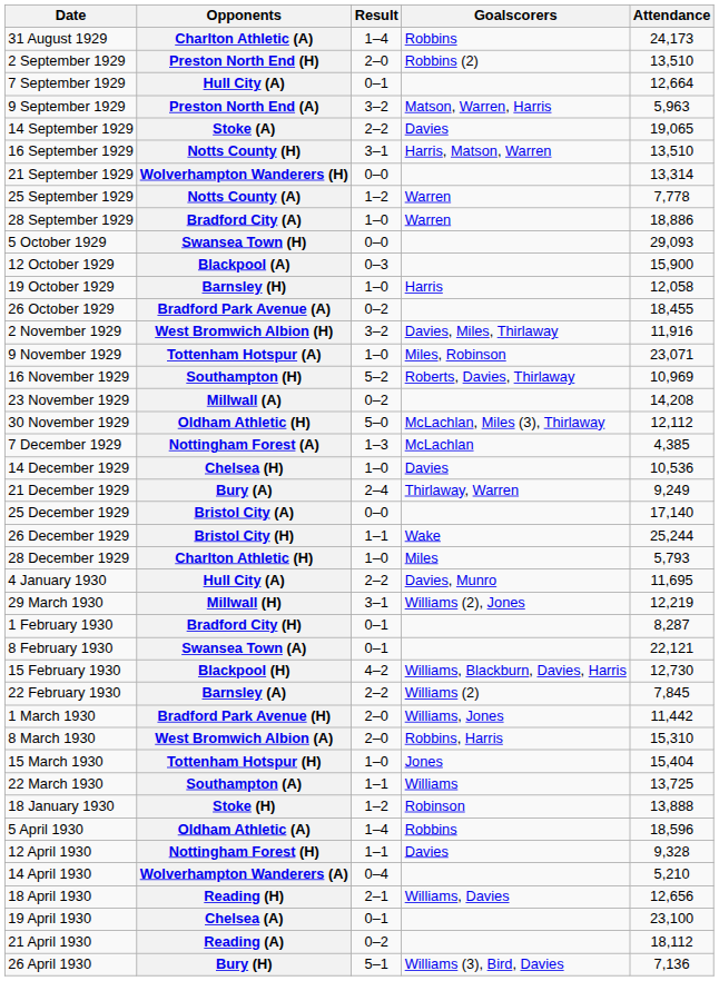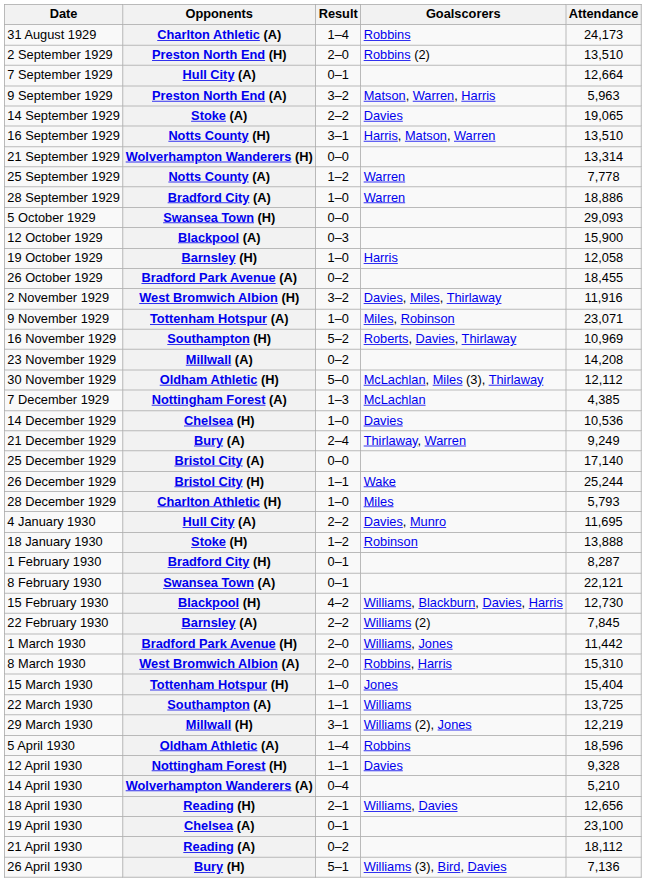 <table class="wikitable plainrowheaders sortable">
 <tr>
 <th scope=col>Date</th>
 <th scope=col>Opponents</th>
 <th scope=col>Result</th>
 <th scope=col class=unsortable>Goalscorers</th>
 <th scope=col>Attendance</th>
 </tr>
 <tr>
 <td>31 August 1929</td>
 <th scope=row><a href='#'>Charlton Athletic</a> (A)</th>
 <td align=center>1–4</td>
 <td><a href='#'>Robbins</a></td>
 <td align=center>24,173</td>
 </tr>
 <tr>
 <td>2 September 1929</td>
 <th scope=row><a href='#'>Preston North End</a> (H)</th>
 <td align=center>2–0</td>
 <td><a href='#'>Robbins</a> (2)</td>
 <td align=center>13,510</td>
 </tr>
 <tr>
 <td>7 September 1929</td>
 <th scope=row><a href='#'>Hull City</a> (A)</th>
 <td align=center>0–1</td>
 <td></td>
 <td align=center>12,664</td>
 </tr>
 <tr>
 <td>9 September 1929</td>
 <th scope=row><a href='#'>Preston North End</a> (A)</th>
 <td align=center>3–2</td>
 <td><a href='#'>Matson</a>, <a href='#'>Warren</a>, <a href='#'>Harris</a></td>
 <td align=center>5,963</td>
 </tr>
 <tr>
 <td>14 September 1929</td>
 <th scope=row><a href='#'>Stoke</a> (A)</th>
 <td align=center>2–2</td>
 <td><a href='#'>Davies</a></td>
 <td align=center>19,065</td>
 </tr>
 <tr>
 <td>16 September 1929</td>
 <th scope=row><a href='#'>Notts County</a> (H)</th>
 <td align=center>3–1</td>
 <td><a href='#'>Harris</a>, <a href='#'>Matson</a>, <a href='#'>Warren</a></td>
 <td align=center>13,510</td>
 </tr>
 <tr>
 <td>21 September 1929</td>
 <th scope=row><a href='#'>Wolverhampton Wanderers</a> (H)</th>
 <td align=center>0–0</td>
 <td></td>
 <td align=center>13,314</td>
 </tr>
 <tr>
 <td>25 September 1929</td>
 <th scope=row><a href='#'>Notts County</a> (A)</th>
 <td align=center>1–2</td>
 <td><a href='#'>Warren</a></td>
 <td align=center>7,778</td>
 </tr>
 <tr>
 <td>28 September 1929</td>
 <th scope=row><a href='#'>Bradford City</a> (A)</th>
 <td align=center>1–0</td>
 <td><a href='#'>Warren</a></td>
 <td align=center>18,886</td>
 </tr>
 <tr>
 <td>5 October 1929</td>
 <th scope=row><a href='#'>Swansea Town</a> (H)</th>
 <td align=center>0–0</td>
 <td></td>
 <td align=center>29,093</td>
 </tr>
 <tr>
 <td>12 October 1929</td>
 <th scope=row><a href='#'>Blackpool</a> (A)</th>
 <td align=center>0–3</td>
 <td></td>
 <td align=center>15,900</td>
 </tr>
 <tr>
 <td>19 October 1929</td>
 <th scope=row><a href='#'>Barnsley</a> (H)</th>
 <td align=center>1–0</td>
 <td><a href='#'>Harris</a></td>
 <td align=center>12,058</td>
 </tr>
 <tr>
 <td>26 October 1929</td>
 <th scope=row><a href='#'>Bradford Park Avenue</a> (A)</th>
 <td align=center>0–2</td>
 <td></td>
 <td align=center>18,455</td>
 </tr>
 <tr>
 <td>2 November 1929</td>
 <th scope=row><a href='#'>West Bromwich Albion</a> (H)</th>
 <td align=center>3–2</td>
 <td><a href='#'>Davies</a>, <a href='#'>Miles</a>, <a href='#'>Thirlaway</a></td>
 <td align=center>11,916</td>
 </tr>
 <tr>
 <td>9 November 1929</td>
 <th scope=row><a href='#'>Tottenham Hotspur</a> (A)</th>
 <td align=center>1–0</td>
 <td><a href='#'>Miles</a>, <a href='#'>Robinson</a></td>
 <td align=center>23,071</td>
 </tr>
 <tr>
 <td>16 November 1929</td>
 <th scope=row><a href='#'>Southampton</a> (H)</th>
 <td align=center>5–2</td>
 <td><a href='#'>Roberts</a>, <a href='#'>Davies</a>, <a href='#'>Thirlaway</a></td>
 <td align=center>10,969</td>
 </tr>
 <tr>
 <td>23 November 1929</td>
 <th scope=row><a href='#'>Millwall</a> (A)</th>
 <td align=center>0–2</td>
 <td></td>
 <td align=center>14,208</td>
 </tr>
 <tr>
 <td>30 November 1929</td>
 <th scope=row><a href='#'>Oldham Athletic</a> (H)</th>
 <td align=center>5–0</td>
 <td><a href='#'>McLachlan</a>, <a href='#'>Miles</a> (3), <a href='#'>Thirlaway</a></td>
 <td align=center>12,112</td>
 </tr>
 <tr>
 <td>7 December 1929</td>
 <th scope=row><a href='#'>Nottingham Forest</a> (A)</th>
 <td align=center>1–3</td>
 <td><a href='#'>McLachlan</a></td>
 <td align=center>4,385</td>
 </tr>
 <tr>
 <td>14 December 1929</td>
 <th scope=row><a href='#'>Chelsea</a> (H)</th>
 <td align=center>1–0</td>
 <td><a href='#'>Davies</a></td>
 <td align=center>10,536</td>
 </tr>
 <tr>
 <td>21 December 1929</td>
 <th scope=row><a href='#'>Bury</a> (A)</th>
 <td align=center>2–4</td>
 <td><a href='#'>Thirlaway</a>, <a href='#'>Warren</a></td>
 <td align=center>9,249</td>
 </tr>
 <tr>
 <td>25 December 1929</td>
 <th scope=row><a href='#'>Bristol City</a> (A)</th>
 <td align=center>0–0</td>
 <td></td>
 <td align=center>17,140</td>
 </tr>
 <tr>
 <td>26 December 1929</td>
 <th scope=row><a href='#'>Bristol City</a> (H)</th>
 <td align=center>1–1</td>
 <td><a href='#'>Wake</a></td>
 <td align=center>25,244</td>
 </tr>
 <tr>
 <td>28 December 1929</td>
 <th scope=row><a href='#'>Charlton Athletic</a> (H)</th>
 <td align=center>1–0</td>
 <td><a href='#'>Miles</a></td>
 <td align=center>5,793</td>
 </tr>
 <tr>
 <td>4 January 1930</td>
 <th scope=row><a href='#'>Hull City</a> (A)</th>
 <td align=center>2–2</td>
 <td><a href='#'>Davies</a>, <a href='#'>Munro</a></td>
 <td align=center>11,695</td>
 </tr>
 <tr>
-<td>29 March 1930</td>
-<th scope=row><a href='#'>Millwall</a> (H)</th>
-<td align=center>3–1</td>
-<td><a href='#'>Williams</a> (2), <a href='#'>Jones</a></td>
-<td align=center>12,219</td>
+<td>18 January 1930</td>
+<th scope=row><a href='#'>Stoke</a> (H)</th>
+<td align=center>1–2</td>
+<td><a href='#'>Robinson</a></td>
+<td align=center>13,888</td>
 </tr>
 <tr>
 <td>1 February 1930</td>
 <th scope=row><a href='#'>Bradford City</a> (H)</th>
 <td align=center>0–1</td>
 <td></td>
 <td align=center>8,287</td>
 </tr>
 <tr>
 <td>8 February 1930</td>
 <th scope=row><a href='#'>Swansea Town</a> (A)</th>
 <td align=center>0–1</td>
 <td></td>
 <td align=center>22,121</td>
 </tr>
 <tr>
 <td>15 February 1930</td>
 <th scope=row><a href='#'>Blackpool</a> (H)</th>
 <td align=center>4–2</td>
 <td><a href='#'>Williams</a>, <a href='#'>Blackburn</a>, <a href='#'>Davies</a>, <a href='#'>Harris</a></td>
 <td align=center>12,730</td>
 </tr>
 <tr>
 <td>22 February 1930</td>
 <th scope=row><a href='#'>Barnsley</a> (A)</th>
 <td align=center>2–2</td>
 <td><a href='#'>Williams</a> (2)</td>
 <td align=center>7,845</td>
 </tr>
 <tr>
 <td>1 March 1930</td>
 <th scope=row><a href='#'>Bradford Park Avenue</a> (H)</th>
 <td align=center>2–0</td>
 <td><a href='#'>Williams</a>, <a href='#'>Jones</a></td>
 <td align=center>11,442</td>
 </tr>
 <tr>
 <td>8 March 1930</td>
 <th scope=row><a href='#'>West Bromwich Albion</a> (A)</th>
 <td align=center>2–0</td>
 <td><a href='#'>Robbins</a>, <a href='#'>Harris</a></td>
 <td align=center>15,310</td>
 </tr>
 <tr>
 <td>15 March 1930</td>
 <th scope=row><a href='#'>Tottenham Hotspur</a> (H)</th>
 <td align=center>1–0</td>
 <td><a href='#'>Jones</a></td>
 <td align=center>15,404</td>
 </tr>
 <tr>
 <td>22 March 1930</td>
 <th scope=row><a href='#'>Southampton</a> (A)</th>
 <td align=center>1–1</td>
 <td><a href='#'>Williams</a></td>
 <td align=center>13,725</td>
 </tr>
 <tr>
-<td>18 January 1930</td>
-<th scope=row><a href='#'>Stoke</a> (H)</th>
-<td align=center>1–2</td>
-<td><a href='#'>Robinson</a></td>
-<td align=center>13,888</td>
+<td>29 March 1930</td>
+<th scope=row><a href='#'>Millwall</a> (H)</th>
+<td align=center>3–1</td>
+<td><a href='#'>Williams</a> (2), <a href='#'>Jones</a></td>
+<td align=center>12,219</td>
 </tr>
 <tr>
 <td>5 April 1930</td>
 <th scope=row><a href='#'>Oldham Athletic</a> (A)</th>
 <td align=center>1–4</td>
 <td><a href='#'>Robbins</a></td>
 <td align=center>18,596</td>
 </tr>
 <tr>
 <td>12 April 1930</td>
 <th scope=row><a href='#'>Nottingham Forest</a> (H)</th>
 <td align=center>1–1</td>
 <td><a href='#'>Davies</a></td>
 <td align=center>9,328</td>
 </tr>
 <tr>
 <td>14 April 1930</td>
 <th scope=row><a href='#'>Wolverhampton Wanderers</a> (A)</th>
 <td align=center>0–4</td>
 <td></td>
 <td align=center>5,210</td>
 </tr>
 <tr>
 <td>18 April 1930</td>
 <th scope=row><a href='#'>Reading</a> (H)</th>
 <td align=center>2–1</td>
 <td><a href='#'>Williams</a>, <a href='#'>Davies</a></td>
 <td align=center>12,656</td>
 </tr>
 <tr>
 <td>19 April 1930</td>
 <th scope=row><a href='#'>Chelsea</a> (A)</th>
 <td align=center>0–1</td>
 <td></td>
 <td align=center>23,100</td>
 </tr>
 <tr>
 <td>21 April 1930</td>
 <th scope=row><a href='#'>Reading</a> (A)</th>
 <td align=center>0–2</td>
 <td></td>
 <td align=center>18,112</td>
 </tr>
 <tr>
 <td>26 April 1930</td>
 <th scope=row><a href='#'>Bury</a> (H)</th>
 <td align=center>5–1</td>
 <td><a href='#'>Williams</a> (3), <a href='#'>Bird</a>, <a href='#'>Davies</a></td>
 <td align=center>7,136</td>
 </tr>
 </table>
